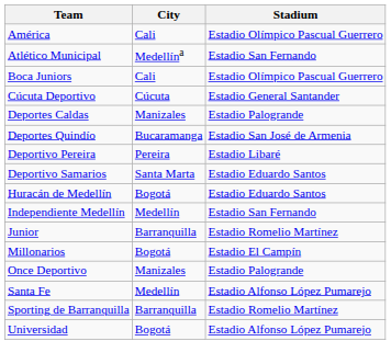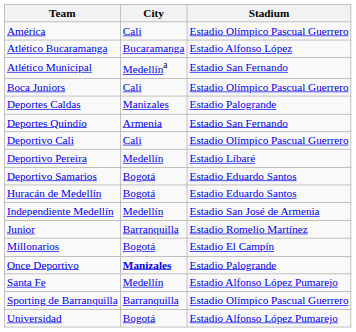 <table class="wikitable sortable">
 <tr>
 <th>Team</th>
 <th>City</th>
 <th>Stadium</th>
 </tr>
 <tr>
 <td><a href='#'>América</a></td>
 <td><a href='#'>Cali</a></td>
 <td><a href='#'>Estadio Olímpico Pascual Guerrero</a></td>
 </tr>
 <tr>
+<td><a href='#'>Atlético Bucaramanga</a></td>
+<td><a href='#'>Bucaramanga</a></td>
+<td><a href='#'>Estadio Alfonso López</a></td>
+</tr>
+<tr>
 <td><a href='#'>Atlético Municipal</a></td>
 <td><a href='#'>Medellín</a><sup>a</sup></td>
 <td><a href='#'>Estadio San Fernando</a></td>
 </tr>
 <tr>
 <td><a href='#'>Boca Juniors</a></td>
 <td><a href='#'>Cali</a></td>
 <td><a href='#'>Estadio Olímpico Pascual Guerrero</a></td>
 </tr>
 <tr>
-<td><a href='#'>Cúcuta Deportivo</a></td>
-<td><a href='#'>Cúcuta</a></td>
-<td><a href='#'>Estadio General Santander</a></td>
-</tr>
-<tr>
 <td><a href='#'>Deportes Caldas</a></td>
 <td><a href='#'>Manizales</a></td>
 <td><a href='#'>Estadio Palogrande</a></td>
 </tr>
 <tr>
 <td><a href='#'>Deportes Quindío</a></td>
-<td><a href='#'>Bucaramanga</a></td>
-<td><a href='#'>Estadio San José de Armenia</a></td>
+<td><a href='#'>Armenia</a></td>
+<td><a href='#'>Estadio San Fernando</a></td>
+</tr>
+<tr>
+<td><a href='#'>Deportivo Cali</a></td>
+<td><a href='#'>Cali</a></td>
+<td><a href='#'>Estadio Olímpico Pascual Guerrero</a></td>
 </tr>
 <tr>
 <td><a href='#'>Deportivo Pereira</a></td>
-<td><a href='#'>Pereira</a></td>
+<td><a href='#'>Medellín</a></td>
 <td><a href='#'>Estadio Libaré</a></td>
 </tr>
 <tr>
 <td><a href='#'>Deportivo Samarios</a></td>
-<td><a href='#'>Santa Marta</a></td>
+<td><a href='#'>Bogotá</a></td>
 <td><a href='#'>Estadio Eduardo Santos</a></td>
 </tr>
 <tr>
 <td><a href='#'>Huracán de Medellín</a></td>
 <td><a href='#'>Bogotá</a></td>
 <td><a href='#'>Estadio Eduardo Santos</a></td>
 </tr>
 <tr>
 <td><a href='#'>Independiente Medellín</a></td>
 <td><a href='#'>Medellín</a></td>
-<td><a href='#'>Estadio San Fernando</a></td>
+<td><a href='#'>Estadio San José de Armenia</a></td>
 </tr>
 <tr>
 <td><a href='#'>Junior</a></td>
 <td><a href='#'>Barranquilla</a></td>
 <td><a href='#'>Estadio Romelio Martínez</a></td>
 </tr>
 <tr>
 <td><a href='#'>Millonarios</a></td>
 <td><a href='#'>Bogotá</a></td>
 <td><a href='#'>Estadio El Campín</a></td>
 </tr>
 <tr>
 <td><a href='#'>Once Deportivo</a></td>
-<td><a href='#'>Manizales</a></td>
+<td><strong><a href='#'>Manizales</a></strong></td>
 <td><a href='#'>Estadio Palogrande</a></td>
 </tr>
 <tr>
 <td><a href='#'>Santa Fe</a></td>
 <td><a href='#'>Medellín</a></td>
 <td><a href='#'>Estadio Alfonso López Pumarejo</a></td>
 </tr>
 <tr>
 <td><a href='#'>Sporting de Barranquilla</a></td>
 <td><a href='#'>Barranquilla</a></td>
-<td><a href='#'>Estadio Romelio Martínez</a></td>
+<td><a href='#'>Estadio Olímpico Pascual Guerrero</a></td>
 </tr>
 <tr>
 <td><a href='#'>Universidad</a></td>
 <td><a href='#'>Bogotá</a></td>
 <td><a href='#'>Estadio Alfonso López Pumarejo</a></td>
 </tr>
 </table>
